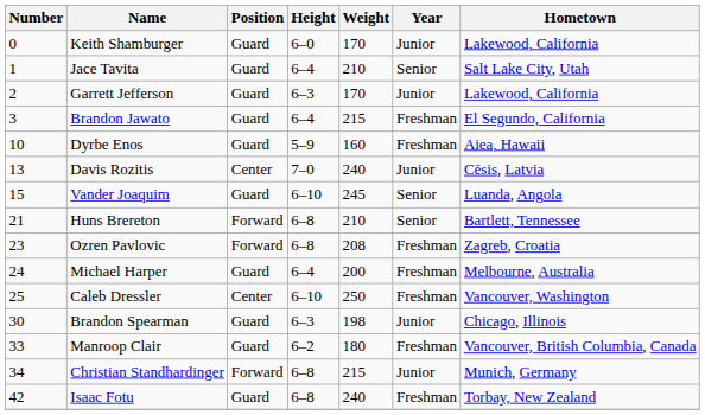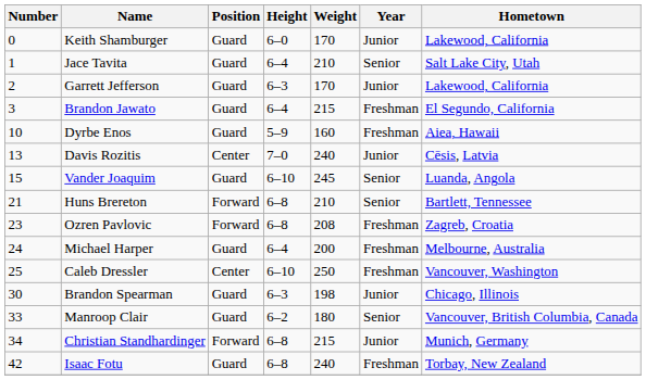 <table class="wikitable" style="font-size: 95%;">
 <tr>
 <th>Number</th>
 <th>Name</th>
 <th>Position</th>
 <th>Height</th>
 <th>Weight</th>
 <th>Year</th>
 <th>Hometown</th>
 </tr>
 <tr>
 <td>0</td>
 <td>Keith Shamburger</td>
 <td>Guard</td>
 <td>6–0</td>
 <td>170</td>
 <td>Junior</td>
 <td><a href='#'>Lakewood, California</a></td>
 </tr>
 <tr>
 <td>1</td>
 <td>Jace Tavita</td>
 <td>Guard</td>
 <td>6–4</td>
 <td>210</td>
 <td>Senior</td>
 <td><a href='#'>Salt Lake City</a>, <a href='#'>Utah</a></td>
 </tr>
 <tr>
 <td>2</td>
 <td>Garrett Jefferson</td>
 <td>Guard</td>
 <td>6–3</td>
 <td>170</td>
 <td>Junior</td>
 <td><a href='#'>Lakewood, California</a></td>
 </tr>
 <tr>
 <td>3</td>
 <td><a href='#'>Brandon Jawato</a></td>
 <td>Guard</td>
 <td>6–4</td>
 <td>215</td>
 <td>Freshman</td>
 <td><a href='#'>El Segundo, California</a></td>
 </tr>
 <tr>
 <td>10</td>
 <td>Dyrbe Enos</td>
 <td>Guard</td>
 <td>5–9</td>
 <td>160</td>
 <td>Freshman</td>
 <td><a href='#'>Aiea, Hawaii</a></td>
 </tr>
 <tr>
 <td>13</td>
 <td>Davis Rozitis</td>
 <td>Center</td>
 <td>7–0</td>
 <td>240</td>
 <td>Junior</td>
 <td><a href='#'>Cēsis</a>, <a href='#'>Latvia</a></td>
 </tr>
 <tr>
 <td>15</td>
 <td><a href='#'>Vander Joaquim</a></td>
 <td>Guard</td>
 <td>6–10</td>
 <td>245</td>
 <td>Senior</td>
 <td><a href='#'>Luanda</a>, <a href='#'>Angola</a></td>
 </tr>
 <tr>
 <td>21</td>
 <td>Huns Brereton</td>
 <td>Forward</td>
 <td>6–8</td>
 <td>210</td>
 <td>Senior</td>
 <td><a href='#'>Bartlett, Tennessee</a></td>
 </tr>
 <tr>
 <td>23</td>
 <td>Ozren Pavlovic</td>
 <td>Forward</td>
 <td>6–8</td>
 <td>208</td>
 <td>Freshman</td>
 <td><a href='#'>Zagreb</a>, <a href='#'>Croatia</a></td>
 </tr>
 <tr>
 <td>24</td>
 <td>Michael Harper</td>
 <td>Guard</td>
 <td>6–4</td>
 <td>200</td>
 <td>Freshman</td>
 <td><a href='#'>Melbourne</a>, <a href='#'>Australia</a></td>
 </tr>
 <tr>
 <td>25</td>
 <td>Caleb Dressler</td>
 <td>Center</td>
 <td>6–10</td>
 <td>250</td>
 <td>Freshman</td>
 <td><a href='#'>Vancouver, Washington</a></td>
 </tr>
 <tr>
 <td>30</td>
 <td>Brandon Spearman</td>
 <td>Guard</td>
 <td>6–3</td>
 <td>198</td>
 <td>Junior</td>
 <td><a href='#'>Chicago</a>, <a href='#'>Illinois</a></td>
 </tr>
 <tr>
 <td>33</td>
 <td>Manroop Clair</td>
 <td>Guard</td>
 <td>6–2</td>
 <td>180</td>
-<td>Freshman</td>
+<td>Senior</td>
 <td><a href='#'>Vancouver, British Columbia</a>, <a href='#'>Canada</a></td>
 </tr>
 <tr>
 <td>34</td>
 <td><a href='#'>Christian Standhardinger</a></td>
 <td>Forward</td>
 <td>6–8</td>
 <td>215</td>
 <td>Junior</td>
 <td><a href='#'>Munich</a>, <a href='#'>Germany</a></td>
 </tr>
 <tr>
 <td>42</td>
 <td><a href='#'>Isaac Fotu</a></td>
 <td>Guard</td>
 <td>6–8</td>
 <td>240</td>
 <td>Freshman</td>
 <td><a href='#'>Torbay, New Zealand</a></td>
 </tr>
 <tr>
 </tr>
 </table>
